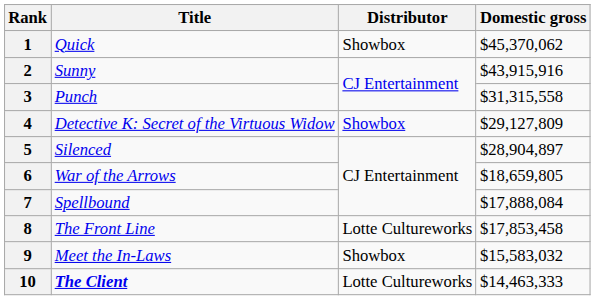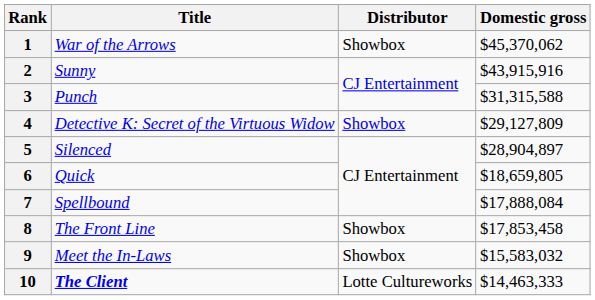 <table class="wikitable" style="margin:auto; margin:auto;">
 <tr>
 <th>Rank</th>
 <th>Title</th>
 <th>Distributor</th>
 <th>Domestic gross </th>
 </tr>
 <tr>
 <th style="text-align:center;">1</th>
-<td><em><a href='#'>Quick</a></em></td>
+<td><em><a href='#'>War of the Arrows</a></em></td>
 <td>Showbox</td>
 <td>$45,370,062</td>
 </tr>
 <tr>
 <th style="text-align:center;">2</th>
 <td><em><a href='#'>Sunny</a></em></td>
 <td rowspan=2><a href='#'>CJ Entertainment</a></td>
 <td>$43,915,916</td>
 </tr>
 <tr>
 <th style="text-align:center;">3</th>
 <td><em><a href='#'>Punch</a></em></td>
-<td>$31,315,558</td>
+<td>$31,315,588</td>
 </tr>
 <tr>
 <th style="text-align:center;">4</th>
 <td><em><a href='#'>Detective K: Secret of the Virtuous Widow</a></em></td>
 <td><a href='#'>Showbox</a></td>
 <td>$29,127,809</td>
 </tr>
 <tr>
 <th style="text-align:center;">5</th>
 <td><em><a href='#'>Silenced</a></em></td>
 <td rowspan=3>CJ Entertainment</td>
 <td>$28,904,897</td>
 </tr>
 <tr>
 <th style="text-align:center;">6</th>
-<td><em><a href='#'>War of the Arrows</a></em></td>
+<td><em><a href='#'>Quick</a></em></td>
 <td>$18,659,805</td>
 </tr>
 <tr>
 <th style="text-align:center;">7</th>
 <td><em><a href='#'>Spellbound</a></em></td>
 <td>$17,888,084</td>
 </tr>
 <tr>
 <th style="text-align:center;">8</th>
 <td><em><a href='#'>The Front Line</a></em></td>
-<td>Lotte Cultureworks</td>
+<td>Showbox</td>
 <td>$17,853,458</td>
 </tr>
 <tr>
 <th style="text-align:center;">9</th>
 <td><em><a href='#'>Meet the In-Laws</a></em></td>
 <td>Showbox</td>
 <td>$15,583,032</td>
 </tr>
 <tr>
 <th style="text-align:center;">10</th>
 <td><strong><em><a href='#'>The Client</a></em></strong></td>
 <td>Lotte Cultureworks</td>
 <td>$14,463,333</td>
 </tr>
 </table>
